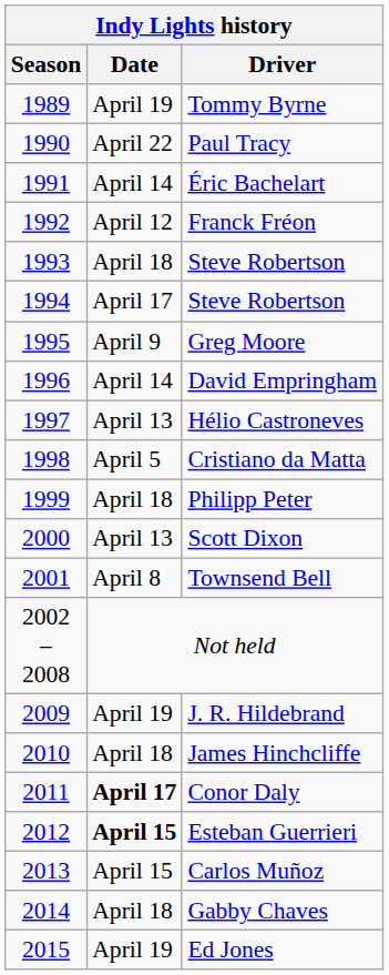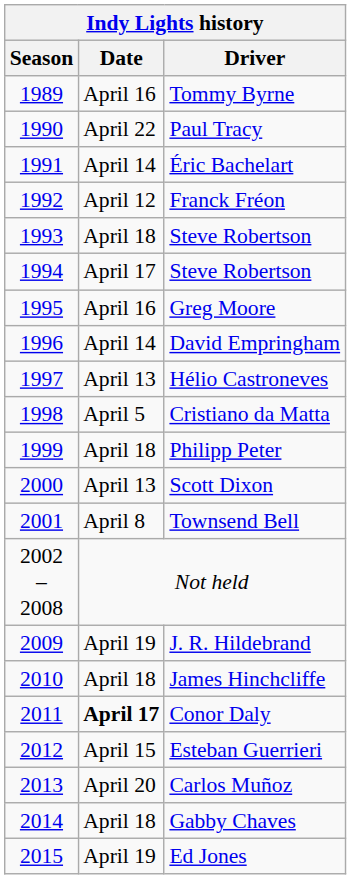 <table class="wikitable" style="font-size: 95%;">
 <tr>
 <th colspan=3><a href='#'>Indy Lights</a> history</th>
 </tr>
 <tr>
 <th>Season</th>
 <th>Date</th>
 <th>Driver</th>
 </tr>
 <tr>
 <td align=center><a href='#'>1989</a></td>
-<td>April 19</td>
+<td>April 16</td>
 <td> <a href='#'>Tommy Byrne</a></td>
 </tr>
 <tr>
 <td align=center><a href='#'>1990</a></td>
 <td>April 22</td>
 <td> <a href='#'>Paul Tracy</a></td>
 </tr>
 <tr>
 <td align=center><a href='#'>1991</a></td>
 <td>April 14</td>
 <td> <a href='#'>Éric Bachelart</a></td>
 </tr>
 <tr>
 <td align=center><a href='#'>1992</a></td>
 <td>April 12</td>
 <td> <a href='#'>Franck Fréon</a></td>
 </tr>
 <tr>
 <td align=center><a href='#'>1993</a></td>
 <td>April 18</td>
 <td> <a href='#'>Steve Robertson</a></td>
 </tr>
 <tr>
 <td align=center><a href='#'>1994</a></td>
 <td>April 17</td>
 <td> <a href='#'>Steve Robertson</a></td>
 </tr>
 <tr>
 <td align=center><a href='#'>1995</a></td>
-<td>April 9</td>
+<td>April 16</td>
 <td> <a href='#'>Greg Moore</a></td>
 </tr>
 <tr>
 <td align=center><a href='#'>1996</a></td>
 <td>April 14</td>
 <td> <a href='#'>David Empringham</a></td>
 </tr>
 <tr>
 <td align=center><a href='#'>1997</a></td>
 <td>April 13</td>
 <td> <a href='#'>Hélio Castroneves</a></td>
 </tr>
 <tr>
 <td align=center><a href='#'>1998</a></td>
 <td>April 5</td>
 <td> <a href='#'>Cristiano da Matta</a></td>
 </tr>
 <tr>
 <td align=center><a href='#'>1999</a></td>
 <td>April 18</td>
 <td> <a href='#'>Philipp Peter</a></td>
 </tr>
 <tr>
 <td align=center><a href='#'>2000</a></td>
 <td>April 13</td>
 <td> <a href='#'>Scott Dixon</a></td>
 </tr>
 <tr>
 <td align=center><a href='#'>2001</a></td>
 <td>April 8</td>
 <td> <a href='#'>Townsend Bell</a></td>
 </tr>
 <tr>
 <td align=center>2002<br>–<br>2008</td>
 <td colspan=3 align=center><em>Not held</em></td>
 </tr>
 <tr>
 <td align=center><a href='#'>2009</a></td>
 <td>April 19</td>
 <td> <a href='#'>J. R. Hildebrand</a></td>
 </tr>
 <tr>
 <td align=center><a href='#'>2010</a></td>
 <td>April 18</td>
 <td> <a href='#'>James Hinchcliffe</a></td>
 </tr>
 <tr>
 <td align=center><a href='#'>2011</a></td>
 <td><strong>April 17</strong></td>
 <td> <a href='#'>Conor Daly</a></td>
 </tr>
 <tr>
 <td align=center><a href='#'>2012</a></td>
-<td><strong>April 15</strong></td>
+<td>April 15</td>
 <td> <a href='#'>Esteban Guerrieri</a></td>
 </tr>
 <tr>
 <td align=center><a href='#'>2013</a></td>
-<td>April 15</td>
+<td>April 20</td>
 <td> <a href='#'>Carlos Muñoz</a></td>
 </tr>
 <tr>
 <td align=center><a href='#'>2014</a></td>
 <td>April 18</td>
 <td> <a href='#'>Gabby Chaves</a></td>
 </tr>
 <tr>
 <td align=center><a href='#'>2015</a></td>
 <td>April 19</td>
 <td> <a href='#'>Ed Jones</a></td>
 </tr>
 </table>
